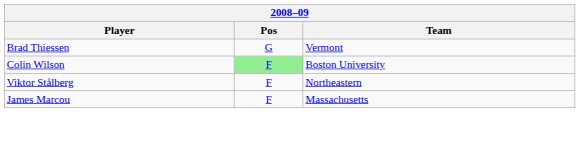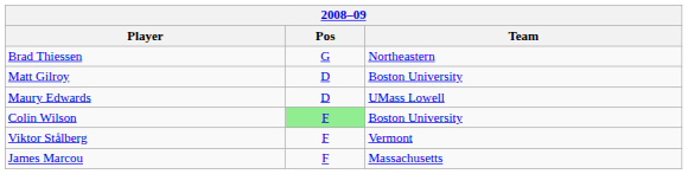 <table class="wikitable" width=95%>
 <tr>
 <th colspan=3><a href='#'>2008–09</a></th>
 </tr>
 <tr>
 <th>Player</th>
 <th>Pos</th>
 <th>Team</th>
 </tr>
 <tr>
 <td><a href='#'>Brad Thiessen</a></td>
 <td align=center><a href='#'>G</a></td>
-<td><a href='#'>Vermont</a></td>
+<td><a href='#'>Northeastern</a></td>
+</tr>
+<tr>
+<td><a href='#'>Matt Gilroy</a></td>
+<td align=center><a href='#'>D</a></td>
+<td><a href='#'>Boston University</a></td>
+</tr>
+<tr>
+<td><a href='#'>Maury Edwards</a></td>
+<td align=center><a href='#'>D</a></td>
+<td><a href='#'>UMass Lowell</a></td>
 </tr>
 <tr>
 <td><a href='#'>Colin Wilson</a></td>
 <td align=center style="background: lightgreen;"><a href='#'>F</a></td>
 <td><a href='#'>Boston University</a></td>
 </tr>
 <tr>
 <td><a href='#'>Viktor Stålberg</a></td>
 <td align=center><a href='#'>F</a></td>
-<td><a href='#'>Northeastern</a></td>
+<td><a href='#'>Vermont</a></td>
 </tr>
 <tr>
 <td><a href='#'>James Marcou</a></td>
 <td align=center><a href='#'>F</a></td>
 <td><a href='#'>Massachusetts</a></td>
 </tr>
 </table>
